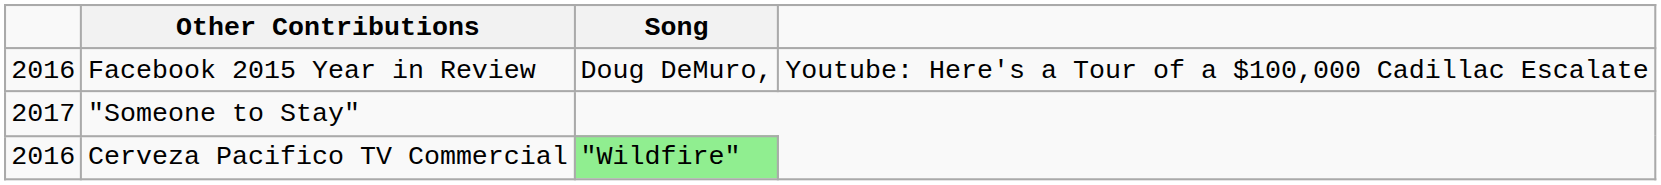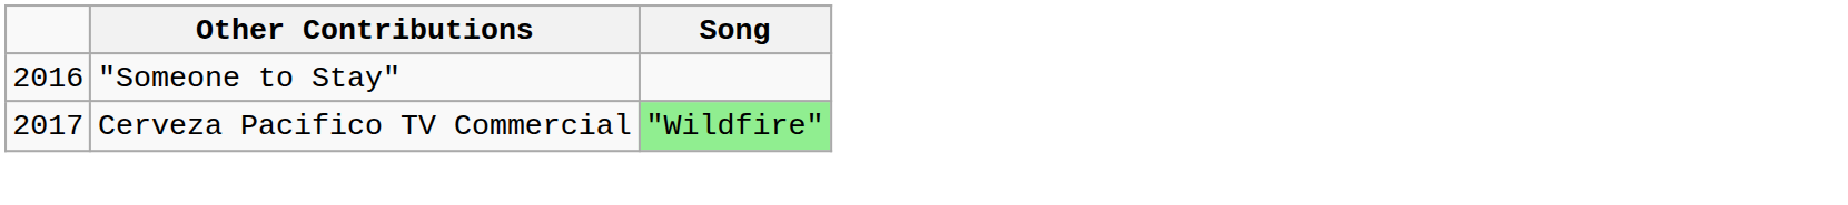 <table class="wikitable">
 <tr>
 <td></td>
 <th>Other Contributions</th>
 <th>Song</th>
 </tr>
 <tr>
 <td>2016</td>
-<td>Facebook 2015 Year in Review</td>
-<td>Doug DeMuro,</td>
-<td>Youtube: Here's a Tour of a $100,000 Cadillac Escalate</td>
+<td>"Someone to Stay"</td>
 </tr>
 <tr>
 <td>2017</td>
-<td>"Someone to Stay"</td>
-</tr>
-<tr>
-<td>2016</td>
 <td>Cerveza Pacifico TV Commercial</td>
 <td style="background: lightgreen;">"Wildfire"</td>
 </tr>
 </table>
